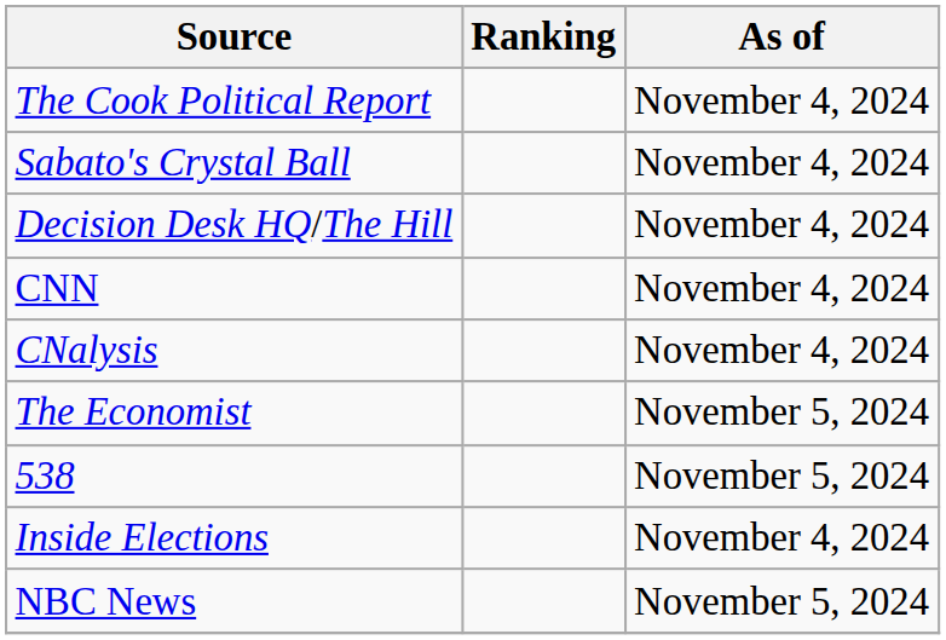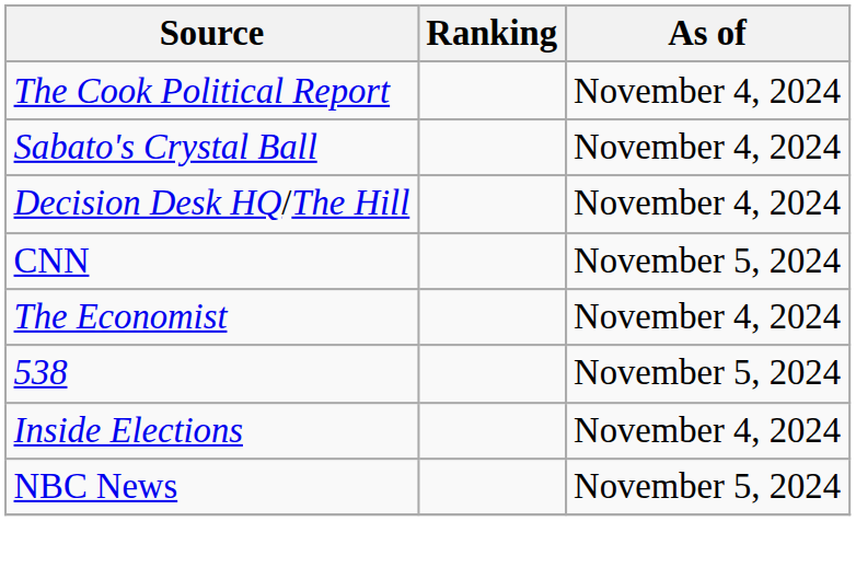 <table class="wikitable sortable" style="text-align:center">
 <tr>
 <th>Source</th>
 <th>Ranking</th>
 <th>As of</th>
 </tr>
 <tr>
 <td style="text-align:left"><em><a href='#'>The Cook Political Report</a></em></td>
 <td></td>
 <td>November 4, 2024</td>
 </tr>
 <tr>
 <td style="text-align:left"><em><a href='#'>Sabato's Crystal Ball</a></em></td>
 <td></td>
 <td>November 4, 2024</td>
 </tr>
 <tr>
 <td style="text-align:left"><em><a href='#'>Decision Desk HQ</a></em>/<em><a href='#'>The Hill</a></em></td>
 <td></td>
 <td>November 4, 2024</td>
 </tr>
 <tr>
 <td style="text-align:left"><a href='#'>CNN</a></td>
 <td></td>
-<td>November 4, 2024</td>
-</tr>
-<tr>
-<td align="left"><em><a href='#'>CNalysis</a></em></td>
-<td></td>
-<td>November 4, 2024</td>
+<td>November 5, 2024</td>
 </tr>
 <tr>
 <td style="text-align:left"><em><a href='#'>The Economist</a></em></td>
 <td></td>
-<td>November 5, 2024</td>
+<td>November 4, 2024</td>
 </tr>
 <tr>
 <td style="text-align:left"><em><a href='#'>538</a></em></td>
 <td></td>
 <td>November 5, 2024</td>
 </tr>
 <tr>
 <td style="text-align:left"><em><a href='#'>Inside Elections</a></em></td>
 <td></td>
 <td>November 4, 2024</td>
 </tr>
 <tr>
 <td align="left"><a href='#'>NBC News</a></td>
 <td></td>
 <td>November 5, 2024</td>
 </tr>
 <tr>
 </tr>
 </table>
